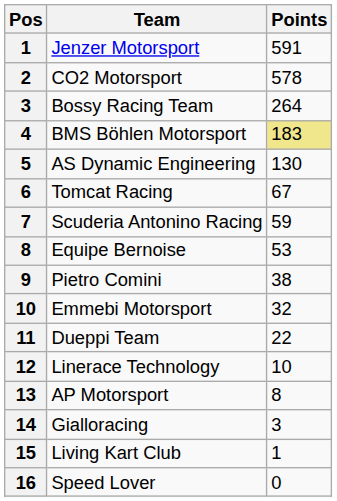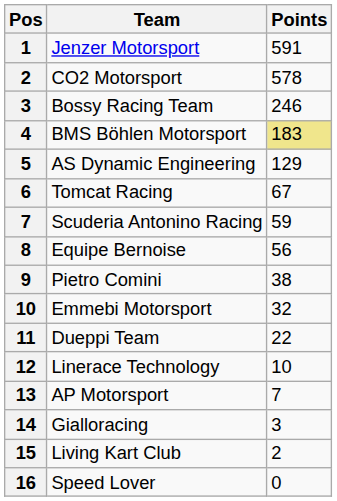 <table class="wikitable" style="font-size: 85%;">
 <tr>
 <th>Pos</th>
 <th>Team</th>
 <th>Points</th>
 </tr>
 <tr>
 <th>1</th>
 <td><a href='#'>Jenzer Motorsport</a></td>
 <td>591</td>
 </tr>
 <tr>
 <th>2</th>
 <td>CO2 Motorsport</td>
 <td>578</td>
 </tr>
 <tr>
 <th>3</th>
 <td>Bossy Racing Team</td>
-<td>264</td>
+<td>246</td>
 </tr>
 <tr>
 <th>4</th>
 <td>BMS Böhlen Motorsport</td>
 <td style="background: khaki;">183</td>
 </tr>
 <tr>
 <th>5</th>
 <td>AS Dynamic Engineering</td>
-<td>130</td>
+<td>129</td>
 </tr>
 <tr>
 <th>6</th>
 <td>Tomcat Racing</td>
 <td>67</td>
 </tr>
 <tr>
 <th>7</th>
 <td>Scuderia Antonino Racing</td>
 <td>59</td>
 </tr>
 <tr>
 <th>8</th>
 <td>Equipe Bernoise</td>
-<td>53</td>
+<td>56</td>
 </tr>
 <tr>
 <th>9</th>
 <td>Pietro Comini</td>
 <td>38</td>
 </tr>
 <tr>
 <th>10</th>
 <td>Emmebi Motorsport</td>
 <td>32</td>
 </tr>
 <tr>
 <th>11</th>
 <td>Dueppi Team</td>
 <td>22</td>
 </tr>
 <tr>
 <th>12</th>
 <td>Linerace Technology</td>
 <td>10</td>
 </tr>
 <tr>
 <th>13</th>
 <td>AP Motorsport</td>
-<td>8</td>
+<td>7</td>
 </tr>
 <tr>
 <th>14</th>
 <td>Gialloracing</td>
 <td>3</td>
 </tr>
 <tr>
 <th>15</th>
 <td>Living Kart Club</td>
-<td>1</td>
+<td>2</td>
 </tr>
 <tr>
 <th>16</th>
 <td>Speed Lover</td>
 <td>0</td>
 </tr>
 </table>
